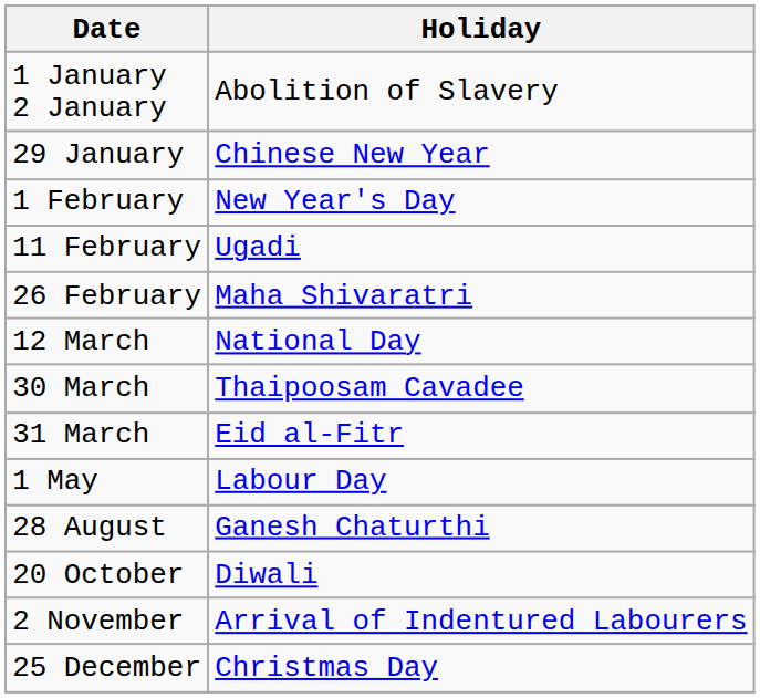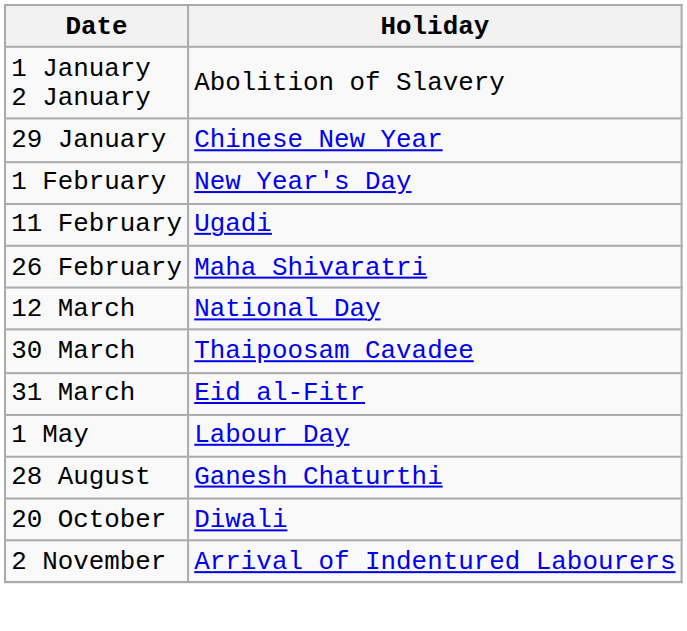 <table class="wikitable sortable">
 <tr>
 <th>Date</th>
 <th>Holiday</th>
 </tr>
 <tr>
 <td>1 January <br> 2 January</td>
 <td>Abolition of Slavery</td>
 </tr>
 <tr>
 <td>29 January</td>
 <td><a href='#'>Chinese New Year</a></td>
 </tr>
 <tr>
 <td>1 February</td>
 <td><a href='#'>New Year's Day</a></td>
 </tr>
 <tr>
 <td>11 February</td>
 <td><a href='#'>Ugadi</a></td>
 </tr>
 <tr>
 <td>26 February</td>
 <td><a href='#'>Maha Shivaratri</a></td>
 </tr>
 <tr>
 <td>12 March</td>
 <td><a href='#'>National Day</a></td>
 </tr>
 <tr>
 <td>30 March</td>
 <td><a href='#'>Thaipoosam Cavadee</a></td>
 </tr>
 <tr>
 <td>31 March</td>
 <td><a href='#'>Eid al-Fitr</a> <br> </td>
 </tr>
 <tr>
 <td>1 May</td>
 <td><a href='#'>Labour Day</a></td>
 </tr>
 <tr>
 <td>28 August</td>
 <td><a href='#'>Ganesh Chaturthi</a></td>
 </tr>
 <tr>
 <td>20 October</td>
 <td><a href='#'>Diwali</a></td>
 </tr>
 <tr>
 <td>2 November</td>
 <td><a href='#'>Arrival of Indentured Labourers</a></td>
 </tr>
 <tr>
-<td>25 December</td>
-<td><a href='#'>Christmas Day</a></td>
-</tr>
-<tr>
 </tr>
 </table>
